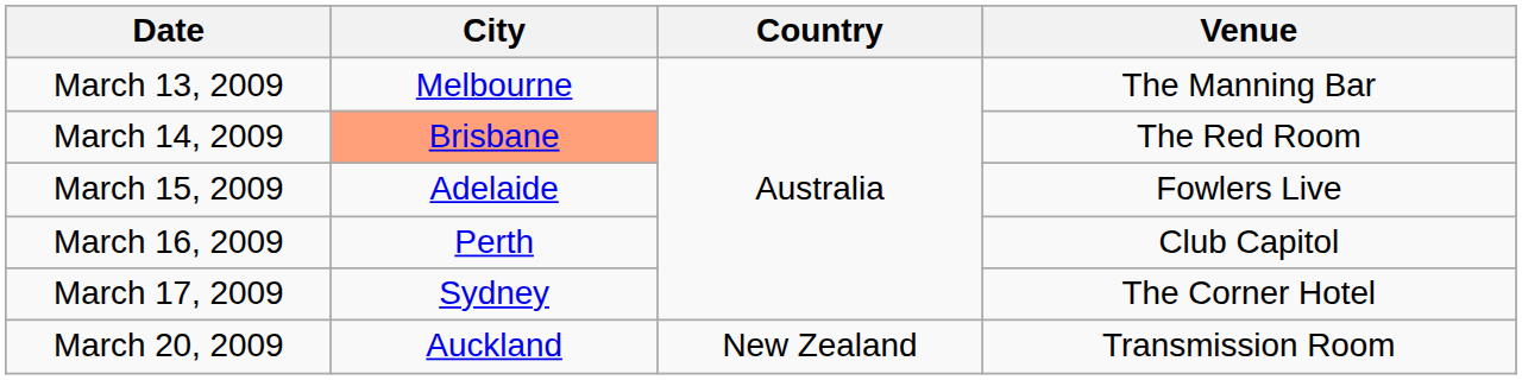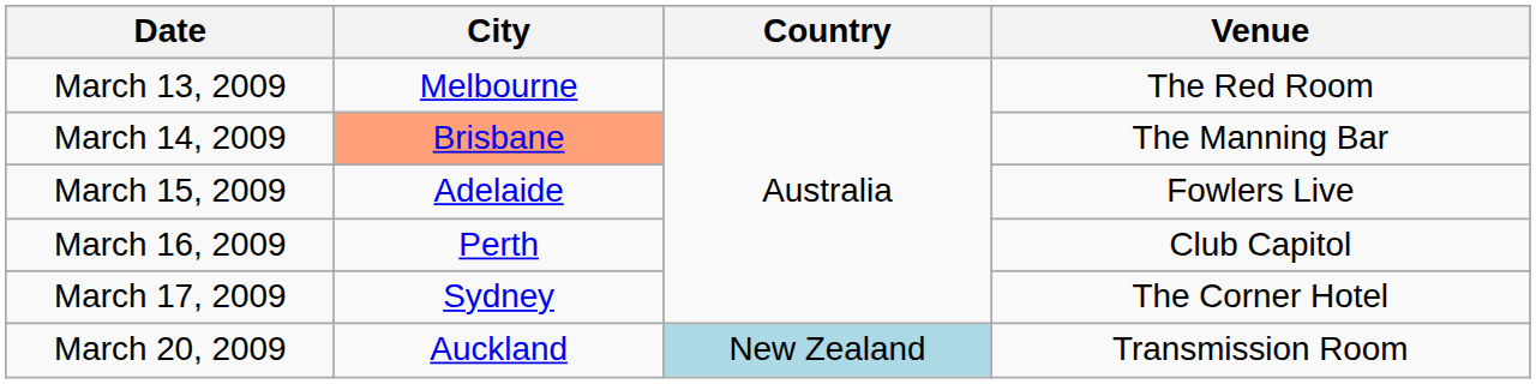 <table class="wikitable" style="text-align:center;">
 <tr>
 <th style="width:150px;">Date</th>
 <th style="width:150px;">City</th>
 <th style="width:150px;">Country</th>
 <th style="width:250px;">Venue</th>
 </tr>
 <tr>
 <td>March 13, 2009</td>
 <td><a href='#'>Melbourne</a></td>
 <td rowspan="5">Australia</td>
-<td>The Manning Bar</td>
+<td>The Red Room</td>
 </tr>
 <tr>
 <td>March 14, 2009</td>
 <td style="background: lightsalmon;"><a href='#'>Brisbane</a></td>
-<td>The Red Room</td>
+<td>The Manning Bar</td>
 </tr>
 <tr>
 <td>March 15, 2009</td>
 <td><a href='#'>Adelaide</a></td>
 <td>Fowlers Live</td>
 </tr>
 <tr>
 <td>March 16, 2009</td>
 <td><a href='#'>Perth</a></td>
 <td>Club Capitol</td>
 </tr>
 <tr>
 <td>March 17, 2009</td>
 <td><a href='#'>Sydney</a></td>
 <td>The Corner Hotel</td>
 </tr>
 <tr>
 <td>March 20, 2009</td>
 <td><a href='#'>Auckland</a></td>
-<td>New Zealand</td>
+<td style="background: lightblue;">New Zealand</td>
 <td>Transmission Room</td>
 </tr>
 </table>
